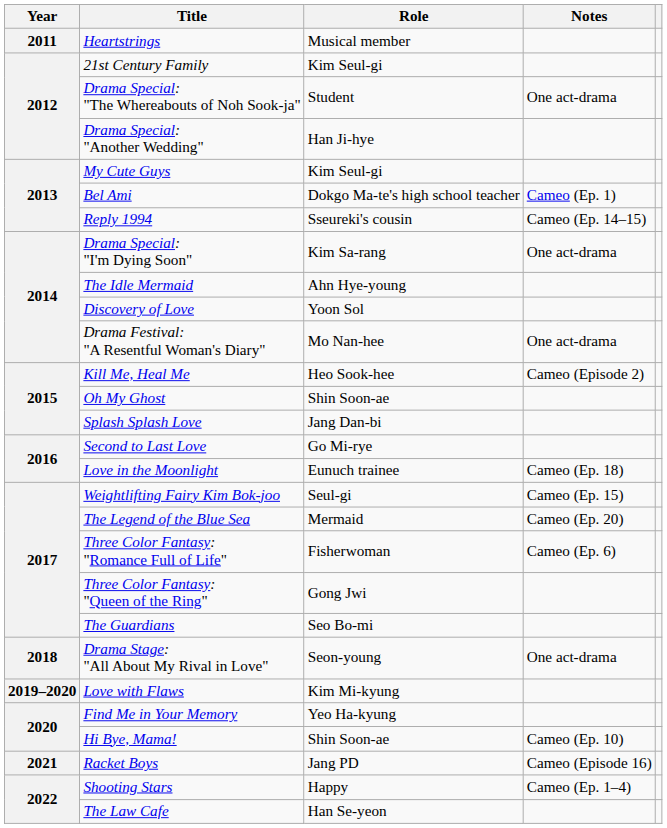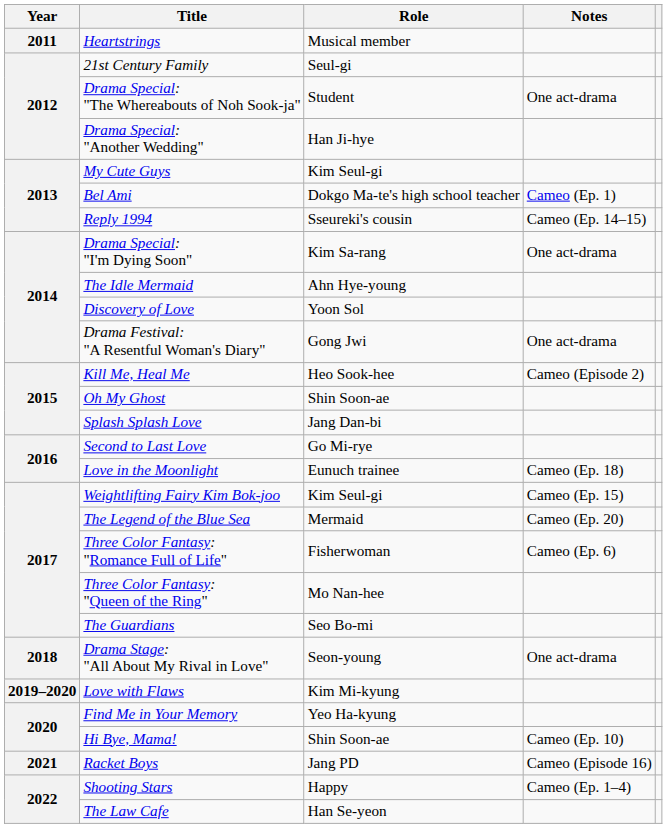 <table class="wikitable plainrowheaders">
 <tr>
 <th scope="col">Year</th>
 <th scope="col">Title</th>
 <th scope="col">Role</th>
 <th scope="col">Notes</th>
 <th scope="col" class="unsortable"></th>
 </tr>
 <tr>
 <th scope="row">2011</th>
 <td><em><a href='#'>Heartstrings</a></em></td>
 <td>Musical member</td>
 <td></td>
 <td style="text-align:center"></td>
 </tr>
 <tr>
 <th scope="row" rowspan="3">2012</th>
 <td><em>21st Century Family</em></td>
-<td>Kim Seul-gi</td>
+<td>Seul-gi</td>
 <td></td>
 <td style="text-align:center"></td>
 </tr>
 <tr>
 <td><em><a href='#'>Drama Special</a>:</em><br>"The Whereabouts of Noh Sook-ja"</td>
 <td>Student</td>
 <td>One act-drama</td>
 <td style="text-align:center"></td>
 </tr>
 <tr>
 <td><em><a href='#'>Drama Special</a>:</em><br>"Another Wedding"</td>
 <td>Han Ji-hye</td>
 <td></td>
 <td style="text-align:center"></td>
 </tr>
 <tr>
 <th scope="row" rowspan="3">2013</th>
 <td><em><a href='#'>My Cute Guys</a></em></td>
 <td>Kim Seul-gi</td>
 <td></td>
 <td style="text-align:center"></td>
 </tr>
 <tr>
 <td><em><a href='#'>Bel Ami</a></em></td>
 <td>Dokgo Ma-te's high school teacher</td>
 <td><a href='#'>Cameo</a> (Ep. 1)</td>
 <td style="text-align:center"></td>
 </tr>
 <tr>
 <td><em><a href='#'>Reply 1994</a></em></td>
 <td>Sseureki's cousin</td>
 <td>Cameo (Ep. 14–15)</td>
 <td style="text-align:center"></td>
 </tr>
 <tr>
 <th scope="row" rowspan="4">2014</th>
 <td><em><a href='#'>Drama Special</a>:</em><br>"I'm Dying Soon"</td>
 <td>Kim Sa-rang</td>
 <td>One act-drama</td>
 <td style="text-align:center"></td>
 </tr>
 <tr>
 <td><em><a href='#'>The Idle Mermaid</a></em></td>
 <td>Ahn Hye-young</td>
 <td></td>
 <td style="text-align:center"></td>
 </tr>
 <tr>
 <td><em><a href='#'>Discovery of Love</a></em></td>
 <td>Yoon Sol</td>
 <td></td>
 <td style="text-align:center"></td>
 </tr>
 <tr>
 <td><em>Drama Festival:</em><br>"A Resentful Woman's Diary"</td>
-<td>Mo Nan-hee</td>
+<td>Gong Jwi</td>
 <td>One act-drama</td>
 <td style="text-align:center"></td>
 </tr>
 <tr>
 <th scope="row" rowspan="3">2015</th>
 <td><em><a href='#'>Kill Me, Heal Me</a></em></td>
 <td>Heo Sook-hee</td>
 <td>Cameo (Episode 2)</td>
 <td style="text-align:center"></td>
 </tr>
 <tr>
 <td><em><a href='#'>Oh My Ghost</a></em></td>
 <td>Shin Soon-ae</td>
 <td></td>
 <td style="text-align:center"></td>
 </tr>
 <tr>
 <td><em><a href='#'>Splash Splash Love</a></em></td>
 <td>Jang Dan-bi</td>
 <td></td>
 <td style="text-align:center"></td>
 </tr>
 <tr>
 <th scope="row" rowspan="2">2016</th>
 <td><em><a href='#'>Second to Last Love</a></em></td>
 <td>Go Mi-rye</td>
 <td></td>
 <td style="text-align:center"></td>
 </tr>
 <tr>
 <td><em><a href='#'>Love in the Moonlight</a></em></td>
 <td>Eunuch trainee</td>
 <td>Cameo (Ep. 18)</td>
 <td style="text-align:center"></td>
 </tr>
 <tr>
 <th scope="row" rowspan="5">2017</th>
 <td><em><a href='#'>Weightlifting Fairy Kim Bok-joo</a></em></td>
-<td>Seul-gi</td>
+<td>Kim Seul-gi</td>
 <td>Cameo (Ep. 15)</td>
 <td style="text-align:center"></td>
 </tr>
 <tr>
 <td><em><a href='#'>The Legend of the Blue Sea</a></em></td>
 <td>Mermaid</td>
 <td>Cameo (Ep. 20)</td>
 <td style="text-align:center"></td>
 </tr>
 <tr>
 <td><em><a href='#'>Three Color Fantasy</a>:</em><br>"<a href='#'>Romance Full of Life</a>"</td>
 <td>Fisherwoman</td>
 <td>Cameo (Ep. 6)</td>
 <td style="text-align:center"></td>
 </tr>
 <tr>
 <td><em><a href='#'>Three Color Fantasy</a>:</em><br>"<a href='#'>Queen of the Ring</a>"</td>
-<td>Gong Jwi</td>
+<td>Mo Nan-hee</td>
 <td></td>
 <td style="text-align:center"></td>
 </tr>
 <tr>
 <td><em><a href='#'>The Guardians</a></em></td>
 <td>Seo Bo-mi</td>
 <td></td>
 <td style="text-align:center"></td>
 </tr>
 <tr>
 <th scope="row">2018</th>
 <td><em><a href='#'>Drama Stage</a>:</em><br>"All About My Rival in Love"</td>
 <td>Seon-young</td>
 <td>One act-drama</td>
 <td style="text-align:center"></td>
 </tr>
 <tr>
 <th scope="row">2019–2020</th>
 <td><em><a href='#'>Love with Flaws</a></em></td>
 <td>Kim Mi-kyung</td>
 <td></td>
 <td style="text-align:center"></td>
 </tr>
 <tr>
 <th scope="row" rowspan="2">2020</th>
 <td><em><a href='#'>Find Me in Your Memory</a></em></td>
 <td>Yeo Ha-kyung</td>
 <td></td>
 <td style="text-align:center"></td>
 </tr>
 <tr>
 <td><em><a href='#'>Hi Bye, Mama!</a></em></td>
 <td>Shin Soon-ae</td>
 <td>Cameo (Ep. 10)</td>
 <td style="text-align:center"></td>
 </tr>
 <tr>
 <th scope="row">2021</th>
 <td><em><a href='#'>Racket Boys</a></em></td>
 <td>Jang PD</td>
 <td>Cameo (Episode 16)</td>
 <td style="text-align:center"></td>
 </tr>
 <tr>
 <th scope="row" rowspan="2">2022</th>
 <td><em><a href='#'>Shooting Stars</a></em></td>
 <td>Happy</td>
 <td>Cameo (Ep. 1–4)</td>
 <td style="text-align:center"></td>
 </tr>
 <tr>
 <td><em><a href='#'>The Law Cafe</a></em></td>
 <td>Han Se-yeon</td>
 <td></td>
 <td style="text-align:center"></td>
 </tr>
 </table>
